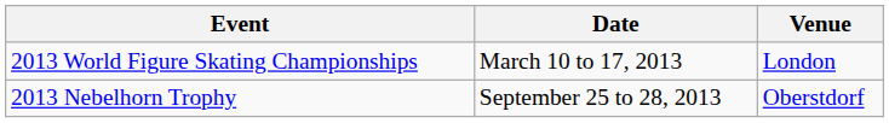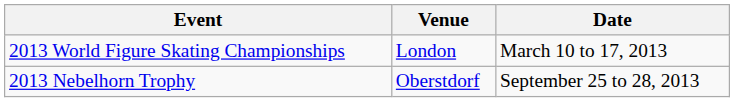 <table class="wikitable" width=600>
 <tr>
 <th>Event</th>
+<th>Venue</th>
 <th>Date</th>
-<th>Venue</th>
 </tr>
 <tr>
 <td><a href='#'>2013 World Figure Skating Championships</a></td>
+<td> <a href='#'>London</a></td>
 <td>March 10 to 17, 2013</td>
-<td> <a href='#'>London</a></td>
 </tr>
 <tr>
 <td><a href='#'>2013 Nebelhorn Trophy</a></td>
+<td> <a href='#'>Oberstdorf</a></td>
 <td>September 25 to 28, 2013</td>
-<td> <a href='#'>Oberstdorf</a></td>
 </tr>
 </table>
